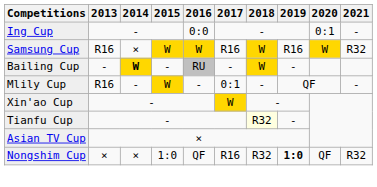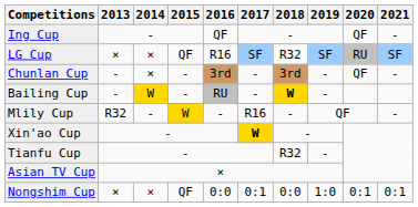 <table class="wikitable">
 <tr style="background:#efefef;">
 <th>Competitions</th>
 <th>2013</th>
 <th>2014</th>
 <th>2015</th>
 <th>2016</th>
 <th>2017</th>
 <th>2018</th>
 <th>2019</th>
 <th>2020</th>
 <th>2021</th>
 </tr>
 <tr>
 <td style="background:#efefef;"><a href='#'>Ing Cup</a></td>
 <td colspan="3" style="text-align:center;">-</td>
-<td style="text-align:center;">0:0</td>
+<td style="text-align:center;">QF</td>
 <td colspan="3" style="text-align:center;">-</td>
-<td style="text-align:center;">0:1</td>
+<td style="text-align:center;">QF</td>
 <td style="text-align:center;">-</td>
 </tr>
 <tr>
-<td style="background:#efefef;"><a href='#'>Samsung Cup</a></td>
+<td style="background:#efefef;"><a href='#'>LG Cup</a></td>
+<td style="text-align:center;">×</td>
+<td style="text-align:center;">×</td>
+<td style="text-align:center;">QF</td>
 <td style="text-align:center;">R16</td>
+<td style="text-align:center; background:#9acdff;">SF</td>
+<td style="text-align:center;">R32</td>
+<td style="text-align:center; background:#9acdff;">SF</td>
+<td style="text-align:center; background:silver;">RU</td>
+<td style="text-align:center; background:#9acdff;">SF</td>
+</tr>
+<tr>
+<td style="background:#efefef;"><a href='#'>Chunlan Cup</a></td>
+<td style="text-align:center;">-</td>
 <td style="text-align:center;">×</td>
-<td style="text-align:center; background:gold;">W</td>
-<td style="text-align:center; background:gold;">W</td>
-<td style="text-align:center;">R16</td>
-<td style="text-align:center; background:gold;">W</td>
-<td style="text-align:center;">R16</td>
-<td style="text-align:center; background:gold;">W</td>
-<td style="text-align:center;">R32</td>
+<td style="text-align:center;">-</td>
+<td style="text-align:center; background:#cc9966;">3rd</td>
+<td style="text-align:center;">-</td>
+<td style="text-align:center; background:#cc9966;">3rd</td>
+<td style="text-align:center;">-</td>
+<td style="text-align:center;">QF</td>
+<td style="text-align:center;">-</td>
 </tr>
 <tr>
 <td style="background:#efefef;">Bailing Cup</td>
 <td style="text-align:center;">-</td>
-<td style="text-align:center; background:gold;"><strong>W</strong></td>
+<td style="text-align:center; background:gold;">W</td>
 <td style="text-align:center;">-</td>
 <td style="text-align:center; background:silver;">RU</td>
 <td style="text-align:center;">-</td>
-<td style="text-align:center; background:gold;">W</td>
+<td style="text-align:center; background:gold;"><strong>W</strong></td>
 <td style="text-align:center;">-</td>
 <td></td>
 <td></td>
 </tr>
 <tr>
 <td style="background:#efefef;">Mlily Cup</td>
-<td style="text-align:center;">R16</td>
+<td style="text-align:center;">R32</td>
 <td style="text-align:center;">-</td>
 <td style="text-align:center; background:gold;">W</td>
 <td style="text-align:center;">-</td>
-<td style="text-align:center;">0:1</td>
+<td style="text-align:center;">R16</td>
 <td style="text-align:center;">-</td>
 <td colspan="2" style="text-align:center;">QF</td>
 <td style="text-align:center;">-</td>
 </tr>
 <tr>
 <td style="background:#efefef;">Xin'ao Cup</td>
 <td colspan="4" style="text-align:center;">-</td>
-<td style="text-align:center; background:gold;">W</td>
+<td style="text-align:center; background:gold;"><strong>W</strong></td>
 <td colspan="2" style="text-align:center;">-</td>
 </tr>
 <tr>
 <td style="background:#efefef;">Tianfu Cup</td>
 <td colspan="5" style="text-align:center;">-</td>
-<td style="background: lightyellow; text-align:center;">R32</td>
+<td style="text-align:center;">R32</td>
 <td style="text-align:center;">-</td>
 </tr>
 <tr>
 <td style="background:#efefef;"><a href='#'>Asian TV Cup</a></td>
 <td colspan="7" style="text-align:center;">×</td>
 </tr>
 <tr>
 <td style="background:#efefef;"><a href='#'>Nongshim Cup</a></td>
 <td style="text-align:center;">×</td>
 <td style="text-align:center;">×</td>
+<td style="text-align:center;">QF</td>
+<td style="text-align:center;">0:0</td>
+<td style="text-align:center;">0:1</td>
+<td style="text-align:center;">0:0</td>
 <td style="text-align:center;">1:0</td>
-<td style="text-align:center;">QF</td>
-<td style="text-align:center;">R16</td>
-<td style="text-align:center;">R32</td>
-<td style="text-align:center;"><strong>1:0</strong></td>
-<td style="text-align:center;">QF</td>
-<td style="text-align:center;">R32</td>
+<td style="text-align:center;">0:1</td>
+<td style="text-align:center;">0:1</td>
 </tr>
 </table>
